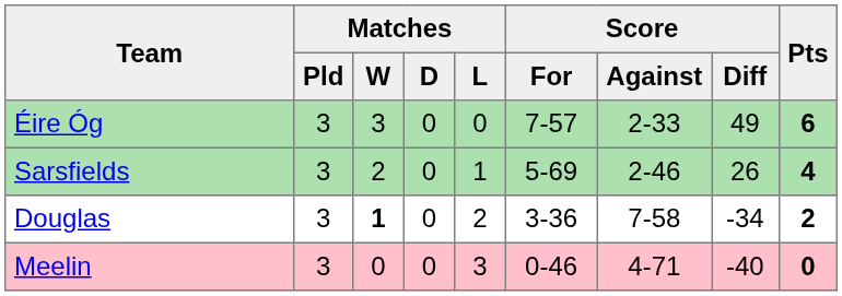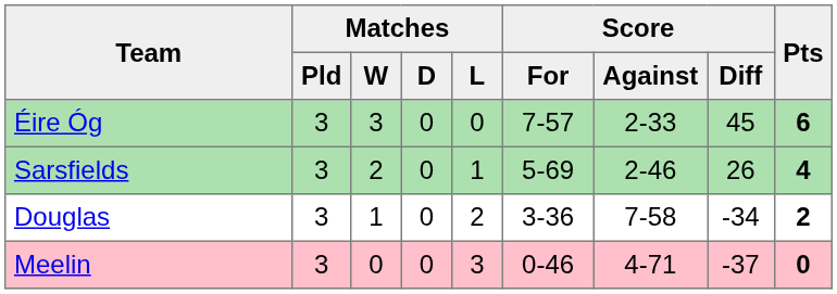 <table style=border-collapse:collapse border=1 cellspacing=0 cellpadding=5>
 <tr align=center bgcolor=#efefef>
 <th rowspan=2 width=165>Team</th>
 <th colspan=4>Matches</th>
 <th colspan=3>Score</th>
 <th rowspan=2width=20>Pts</th>
 </tr>
 <tr align=center bgcolor=#efefef>
 <th width=20>Pld</th>
 <th width=20>W</th>
 <th width=20>D</th>
 <th width=20>L</th>
 <th width=45>For</th>
 <th width=45>Against</th>
 <th width=30>Diff</th>
 </tr>
 <tr align=center  style="background:#ACE1AF;">
 <td style="text-align:left;"><a href='#'>Éire Óg</a></td>
 <td>3</td>
 <td>3</td>
 <td>0</td>
 <td>0</td>
 <td>7-57</td>
 <td>2-33</td>
-<td>49</td>
+<td>45</td>
 <td><strong>6</strong></td>
 </tr>
 <tr align=center style="background:#ACE1AF;">
 <td style="text-align:left;"><a href='#'>Sarsfields</a></td>
 <td>3</td>
 <td>2</td>
 <td>0</td>
 <td>1</td>
 <td>5-69</td>
 <td>2-46</td>
 <td>26</td>
 <td><strong>4</strong></td>
 </tr>
 <tr align=center>
 <td style="text-align:left;"><a href='#'>Douglas</a></td>
 <td>3</td>
-<td><strong>1</strong></td>
+<td>1</td>
 <td>0</td>
 <td>2</td>
 <td>3-36</td>
 <td>7-58</td>
 <td>-34</td>
 <td><strong>2</strong></td>
 </tr>
 <tr align=center style="background:#FFC0CB;">
 <td style="text-align:left;"><a href='#'>Meelin</a></td>
 <td>3</td>
 <td>0</td>
 <td>0</td>
 <td>3</td>
 <td>0-46</td>
 <td>4-71</td>
-<td>-40</td>
+<td>-37</td>
 <td><strong>0</strong></td>
 </tr>
 </table>
